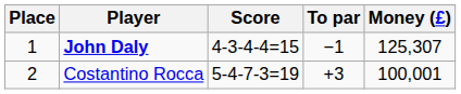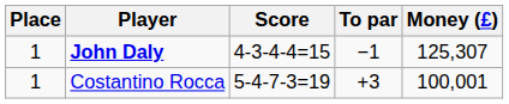 <table class="wikitable">
 <tr>
 <th>Place</th>
 <th>Player</th>
 <th>Score</th>
 <th>To par</th>
 <th>Money (<a href='#'>£</a>)</th>
 </tr>
 <tr>
 <td align=center>1</td>
 <td> <strong><a href='#'>John Daly</a></strong></td>
 <td>4-3-4-4=15</td>
 <td align=center>−1</td>
 <td align="center">125,307</td>
 </tr>
 <tr>
-<td align=center>2</td>
+<td align=center>1</td>
 <td> <a href='#'>Costantino Rocca</a></td>
 <td>5-4-7-3=19</td>
 <td align=center>+3</td>
 <td align="center">100,001</td>
 </tr>
 </table>
